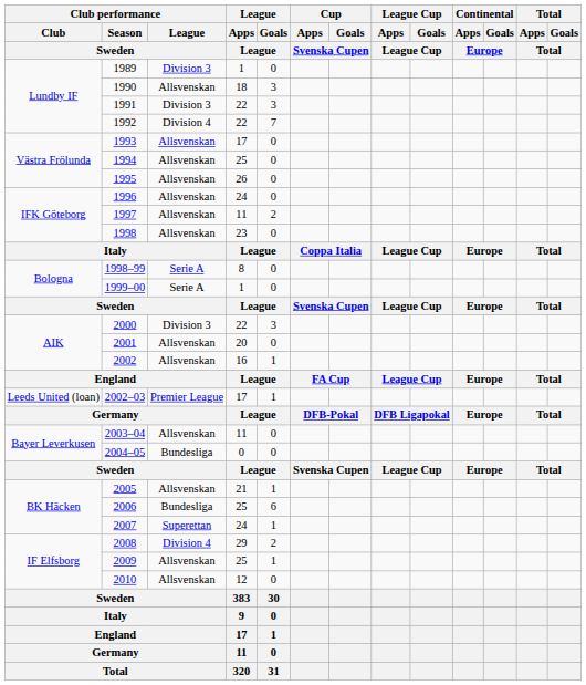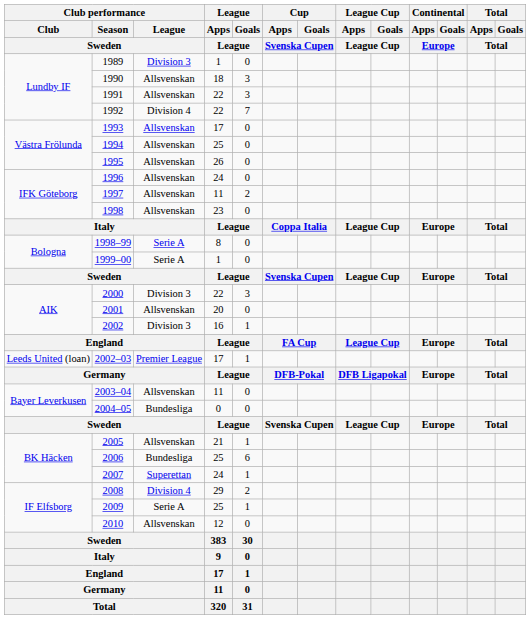 <table class="wikitable" style="text-align:center;">
 <tr>
 <th colspan="3">Club performance</th>
 <th colspan=2>League</th>
 <th colspan=2>Cup</th>
 <th colspan=2>League Cup</th>
 <th colspan=2>Continental</th>
 <th colspan=2>Total</th>
 </tr>
 <tr>
 <th>Club</th>
 <th>Season</th>
 <th>League</th>
 <th>Apps</th>
 <th>Goals</th>
 <th>Apps</th>
 <th>Goals</th>
 <th>Apps</th>
 <th>Goals</th>
 <th>Apps</th>
 <th>Goals</th>
 <th>Apps</th>
 <th>Goals</th>
 </tr>
 <tr>
 <th colspan="3">Sweden</th>
 <th colspan=2>League</th>
 <th colspan=2><a href='#'>Svenska Cupen</a></th>
 <th colspan=2>League Cup</th>
 <th colspan=2><a href='#'>Europe</a></th>
 <th colspan=2>Total</th>
 </tr>
 <tr>
 <td rowspan="4"><a href='#'>Lundby IF</a></td>
 <td>1989</td>
 <td><a href='#'>Division 3</a></td>
 <td>1</td>
 <td>0</td>
 <td></td>
 <td></td>
 <td></td>
 <td></td>
 <td></td>
 <td></td>
 <td></td>
 <td></td>
 </tr>
 <tr>
 <td>1990</td>
 <td>Allsvenskan</td>
 <td>18</td>
 <td>3</td>
 <td></td>
 <td></td>
 <td></td>
 <td></td>
 <td></td>
 <td></td>
 <td></td>
 <td></td>
 </tr>
 <tr>
 <td>1991</td>
-<td>Division 3</td>
+<td>Allsvenskan</td>
 <td>22</td>
 <td>3</td>
 <td></td>
 <td></td>
 <td></td>
 <td></td>
 <td></td>
 <td></td>
 <td></td>
 <td></td>
 </tr>
 <tr>
 <td>1992</td>
 <td>Division 4</td>
 <td>22</td>
 <td>7</td>
 <td></td>
 <td></td>
 <td></td>
 <td></td>
 <td></td>
 <td></td>
 <td></td>
 <td></td>
 </tr>
 <tr>
 <td rowspan="3"><a href='#'>Västra Frölunda</a></td>
 <td><a href='#'>1993</a></td>
 <td><a href='#'>Allsvenskan</a></td>
 <td>17</td>
 <td>0</td>
 <td></td>
 <td></td>
 <td></td>
 <td></td>
 <td></td>
 <td></td>
 <td></td>
 <td></td>
 </tr>
 <tr>
 <td><a href='#'>1994</a></td>
 <td>Allsvenskan</td>
 <td>25</td>
 <td>0</td>
 <td></td>
 <td></td>
 <td></td>
 <td></td>
 <td></td>
 <td></td>
 <td></td>
 <td></td>
 </tr>
 <tr>
 <td><a href='#'>1995</a></td>
 <td>Allsvenskan</td>
 <td>26</td>
 <td>0</td>
 <td></td>
 <td></td>
 <td></td>
 <td></td>
 <td></td>
 <td></td>
 <td></td>
 <td></td>
 </tr>
 <tr>
 <td rowspan="3"><a href='#'>IFK Göteborg</a></td>
 <td><a href='#'>1996</a></td>
 <td>Allsvenskan</td>
 <td>24</td>
 <td>0</td>
 <td></td>
 <td></td>
 <td></td>
 <td></td>
 <td></td>
 <td></td>
 <td></td>
 <td></td>
 </tr>
 <tr>
 <td><a href='#'>1997</a></td>
 <td>Allsvenskan</td>
 <td>11</td>
 <td>2</td>
 <td></td>
 <td></td>
 <td></td>
 <td></td>
 <td></td>
 <td></td>
 <td></td>
 <td></td>
 </tr>
 <tr>
 <td><a href='#'>1998</a></td>
 <td>Allsvenskan</td>
 <td>23</td>
 <td>0</td>
 <td></td>
 <td></td>
 <td></td>
 <td></td>
 <td></td>
 <td></td>
 <td></td>
 <td></td>
 </tr>
 <tr>
 <th colspan="3">Italy</th>
 <th colspan=2>League</th>
 <th colspan=2><a href='#'>Coppa Italia</a></th>
 <th colspan=2>League Cup</th>
 <th colspan=2>Europe</th>
 <th colspan=2>Total</th>
 </tr>
 <tr>
 <td rowspan="2"><a href='#'>Bologna</a></td>
 <td><a href='#'>1998–99</a></td>
 <td><a href='#'>Serie A</a></td>
 <td>8</td>
 <td>0</td>
 <td></td>
 <td></td>
 <td></td>
 <td></td>
 <td></td>
 <td></td>
 <td></td>
 <td></td>
 </tr>
 <tr>
 <td><a href='#'>1999–00</a></td>
 <td>Serie A</td>
 <td>1</td>
 <td>0</td>
 <td></td>
 <td></td>
 <td></td>
 <td></td>
 <td></td>
 <td></td>
 <td></td>
 <td></td>
 </tr>
 <tr>
 <th colspan="3">Sweden</th>
 <th colspan=2>League</th>
 <th colspan=2><a href='#'>Svenska Cupen</a></th>
 <th colspan=2>League Cup</th>
 <th colspan=2>Europe</th>
 <th colspan=2>Total</th>
 </tr>
 <tr>
 <td rowspan="3"><a href='#'>AIK</a></td>
 <td><a href='#'>2000</a></td>
 <td>Division 3</td>
 <td>22</td>
 <td>3</td>
 <td></td>
 <td></td>
 <td></td>
 <td></td>
 <td></td>
 <td></td>
 <td></td>
 <td></td>
 </tr>
 <tr>
 <td><a href='#'>2001</a></td>
 <td>Allsvenskan</td>
 <td>20</td>
 <td>0</td>
 <td></td>
 <td></td>
 <td></td>
 <td></td>
 <td></td>
 <td></td>
 <td></td>
 <td></td>
 </tr>
 <tr>
 <td><a href='#'>2002</a></td>
-<td>Allsvenskan</td>
+<td>Division 3</td>
 <td>16</td>
 <td>1</td>
 <td></td>
 <td></td>
 <td></td>
 <td></td>
 <td></td>
 <td></td>
 <td></td>
 <td></td>
 </tr>
 <tr>
 <th colspan="3">England</th>
 <th colspan=2>League</th>
 <th colspan=2><a href='#'>FA Cup</a></th>
 <th colspan=2><a href='#'>League Cup</a></th>
 <th colspan=2>Europe</th>
 <th colspan=2>Total</th>
 </tr>
 <tr>
 <td><a href='#'>Leeds United</a> (loan)</td>
 <td><a href='#'>2002–03</a></td>
 <td><a href='#'>Premier League</a></td>
 <td>17</td>
 <td>1</td>
 <td></td>
 <td></td>
 <td></td>
 <td></td>
 <td></td>
 <td></td>
 <td></td>
 <td></td>
 </tr>
 <tr>
 <th colspan="3">Germany</th>
 <th colspan=2>League</th>
 <th colspan=2><a href='#'>DFB-Pokal</a></th>
 <th colspan=2><a href='#'>DFB Ligapokal</a></th>
 <th colspan=2>Europe</th>
 <th colspan=2>Total</th>
 </tr>
 <tr>
 <td rowspan="2"><a href='#'>Bayer Leverkusen</a></td>
 <td><a href='#'>2003–04</a></td>
 <td>Allsvenskan</td>
 <td>11</td>
 <td>0</td>
 <td></td>
 <td></td>
 <td></td>
 <td></td>
 <td></td>
 <td></td>
 <td></td>
 <td></td>
 </tr>
 <tr>
 <td><a href='#'>2004–05</a></td>
 <td>Bundesliga</td>
 <td>0</td>
 <td>0</td>
 <td></td>
 <td></td>
 <td></td>
 <td></td>
 <td></td>
 <td></td>
 <td></td>
 <td></td>
 </tr>
 <tr>
 <th colspan="3">Sweden</th>
 <th colspan=2>League</th>
 <th colspan=2>Svenska Cupen</th>
 <th colspan=2>League Cup</th>
 <th colspan=2>Europe</th>
 <th colspan=2>Total</th>
 </tr>
 <tr>
 <td rowspan="3"><a href='#'>BK Häcken</a></td>
 <td><a href='#'>2005</a></td>
 <td>Allsvenskan</td>
 <td>21</td>
 <td>1</td>
 <td></td>
 <td></td>
 <td></td>
 <td></td>
 <td></td>
 <td></td>
 <td></td>
 <td></td>
 </tr>
 <tr>
 <td><a href='#'>2006</a></td>
 <td>Bundesliga</td>
 <td>25</td>
 <td>6</td>
 <td></td>
 <td></td>
 <td></td>
 <td></td>
 <td></td>
 <td></td>
 <td></td>
 <td></td>
 </tr>
 <tr>
 <td><a href='#'>2007</a></td>
 <td><a href='#'>Superettan</a></td>
 <td>24</td>
 <td>1</td>
 <td></td>
 <td></td>
 <td></td>
 <td></td>
 <td></td>
 <td></td>
 <td></td>
 <td></td>
 </tr>
 <tr>
 <td rowspan="3"><a href='#'>IF Elfsborg</a></td>
 <td><a href='#'>2008</a></td>
 <td><a href='#'>Division 4</a></td>
 <td>29</td>
 <td>2</td>
 <td></td>
 <td></td>
 <td></td>
 <td></td>
 <td></td>
 <td></td>
 <td></td>
 <td></td>
 </tr>
 <tr>
 <td><a href='#'>2009</a></td>
-<td>Allsvenskan</td>
+<td>Serie A</td>
 <td>25</td>
 <td>1</td>
 <td></td>
 <td></td>
 <td></td>
 <td></td>
 <td></td>
 <td></td>
 <td></td>
 <td></td>
 </tr>
 <tr>
 <td><a href='#'>2010</a></td>
 <td>Allsvenskan</td>
 <td>12</td>
 <td>0</td>
 <td></td>
 <td></td>
 <td></td>
 <td></td>
 <td></td>
 <td></td>
 <td></td>
 <td></td>
 </tr>
 <tr>
 <th colspan="3">Sweden</th>
 <th>383</th>
 <th>30</th>
 <th></th>
 <th></th>
 <th></th>
 <th></th>
 <th></th>
 <th></th>
 <th></th>
 <th></th>
 </tr>
 <tr>
 <th colspan="3">Italy</th>
 <th>9</th>
 <th>0</th>
 <th></th>
 <th></th>
 <th></th>
 <th></th>
 <th></th>
 <th></th>
 <th></th>
 <th></th>
 </tr>
 <tr>
 <th colspan="3">England</th>
 <th>17</th>
 <th>1</th>
 <th></th>
 <th></th>
 <th></th>
 <th></th>
 <th></th>
 <th></th>
 <th></th>
 <th></th>
 </tr>
 <tr>
 <th colspan="3">Germany</th>
 <th>11</th>
 <th>0</th>
 <th></th>
 <th></th>
 <th></th>
 <th></th>
 <th></th>
 <th></th>
 <th></th>
 <th></th>
 </tr>
 <tr>
 <th colspan="3">Total</th>
 <th>320</th>
 <th>31</th>
 <th></th>
 <th></th>
 <th></th>
 <th></th>
 <th></th>
 <th></th>
 <th></th>
 <th></th>
 </tr>
 </table>
